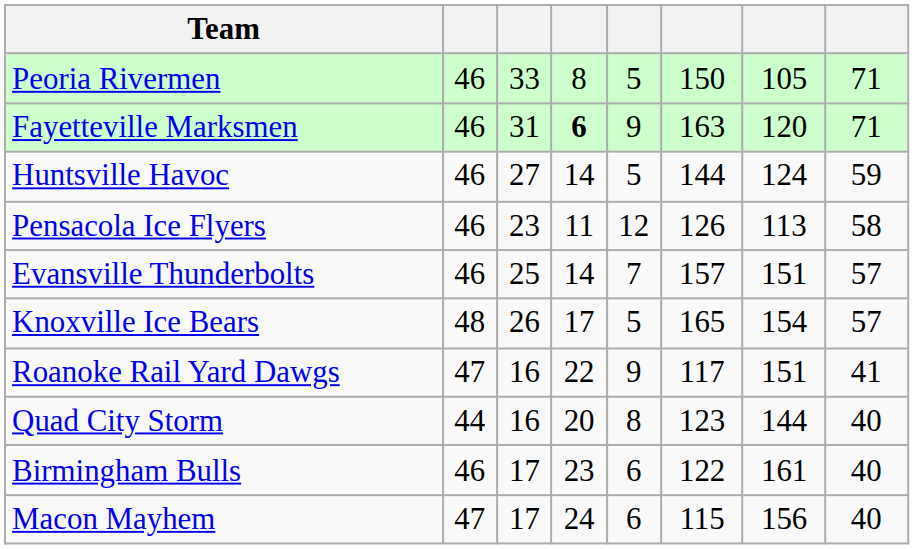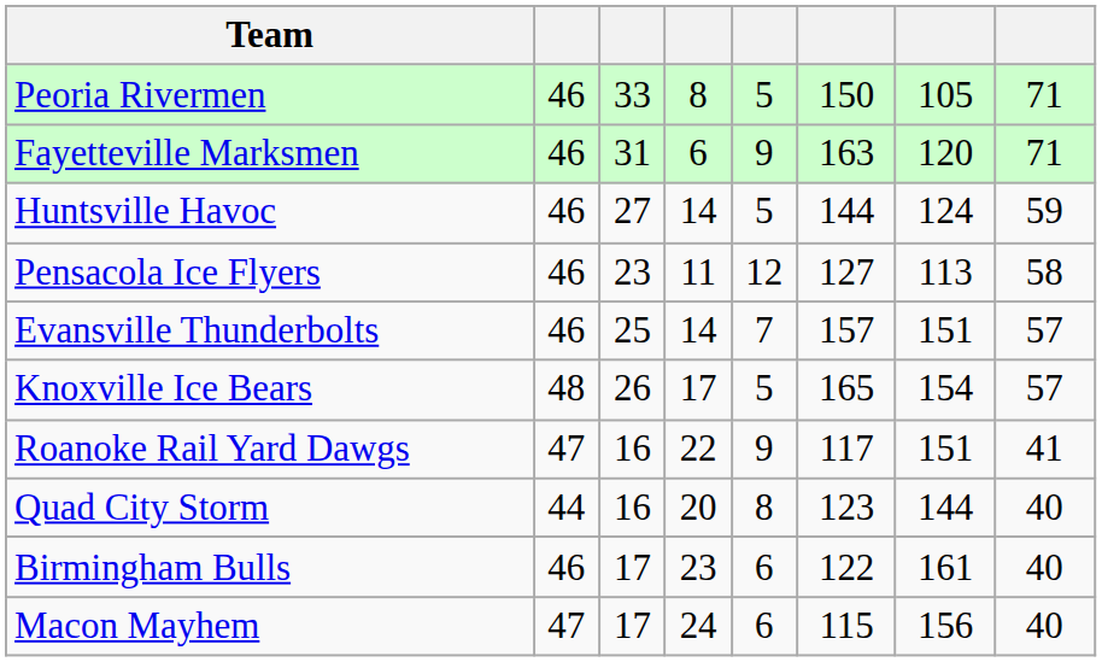 <table class="wikitable" style="text-align:center">
 <tr>
 <th width="40%">Team</th>
 <th width="5%"></th>
 <th width="5%"></th>
 <th width="5%"></th>
 <th width="5%"></th>
 <th width="7.5%"></th>
 <th width="7.5%"></th>
 <th width="7.5%"></th>
 </tr>
 <tr bgcolor=#CCFFCC>
 <td align=left><a href='#'>Peoria Rivermen</a></td>
 <td>46</td>
 <td>33</td>
 <td>8</td>
 <td>5</td>
 <td>150</td>
 <td>105</td>
 <td>71</td>
 </tr>
 <tr bgcolor=#CCFFCC>
 <td align=left><a href='#'>Fayetteville Marksmen</a></td>
 <td>46</td>
 <td>31</td>
-<td><strong>6</strong></td>
+<td>6</td>
 <td>9</td>
 <td>163</td>
 <td>120</td>
 <td>71</td>
 </tr>
 <tr bgcolor=>
 <td align=left><a href='#'>Huntsville Havoc</a></td>
 <td>46</td>
 <td>27</td>
 <td>14</td>
 <td>5</td>
 <td>144</td>
 <td>124</td>
 <td>59</td>
 </tr>
 <tr bgcolor=>
 <td align=left><a href='#'>Pensacola Ice Flyers</a></td>
 <td>46</td>
 <td>23</td>
 <td>11</td>
 <td>12</td>
-<td>126</td>
+<td>127</td>
 <td>113</td>
 <td>58</td>
 </tr>
 <tr bgcolor=>
 <td align=left><a href='#'>Evansville Thunderbolts</a></td>
 <td>46</td>
 <td>25</td>
 <td>14</td>
 <td>7</td>
 <td>157</td>
 <td>151</td>
 <td>57</td>
 </tr>
 <tr bgcolor=>
 <td align=left><a href='#'>Knoxville Ice Bears</a></td>
 <td>48</td>
 <td>26</td>
 <td>17</td>
 <td>5</td>
 <td>165</td>
 <td>154</td>
 <td>57</td>
 </tr>
 <tr bgcolor=>
 <td align=left><a href='#'>Roanoke Rail Yard Dawgs</a></td>
 <td>47</td>
 <td>16</td>
 <td>22</td>
 <td>9</td>
 <td>117</td>
 <td>151</td>
 <td>41</td>
 </tr>
 <tr bgcolor=>
 <td align=left><a href='#'>Quad City Storm</a></td>
 <td>44</td>
 <td>16</td>
 <td>20</td>
 <td>8</td>
 <td>123</td>
 <td>144</td>
 <td>40</td>
 </tr>
 <tr bgcolor=>
 <td align=left><a href='#'>Birmingham Bulls</a></td>
 <td>46</td>
 <td>17</td>
 <td>23</td>
 <td>6</td>
 <td>122</td>
 <td>161</td>
 <td>40</td>
 </tr>
 <tr bgcolor=>
 <td align=left><a href='#'>Macon Mayhem</a></td>
 <td>47</td>
 <td>17</td>
 <td>24</td>
 <td>6</td>
 <td>115</td>
 <td>156</td>
 <td>40</td>
 </tr>
 </table>
